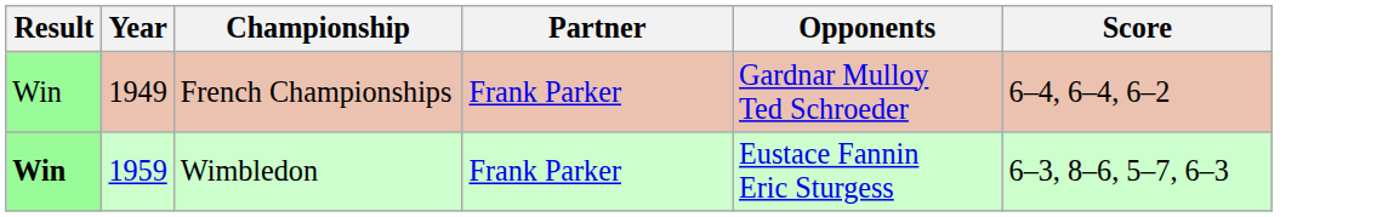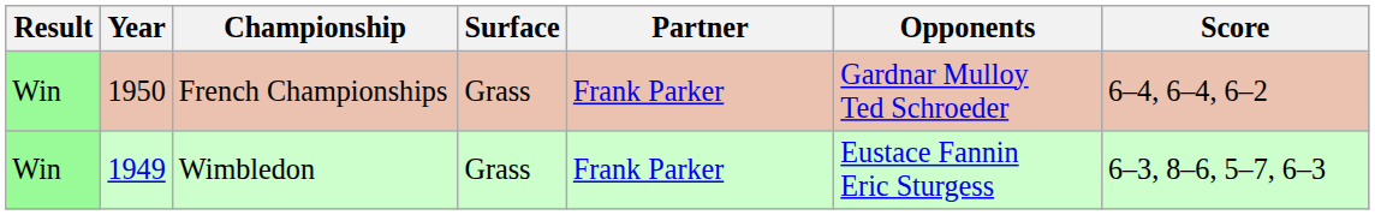 <table class="sortable wikitable">
 <tr>
 <th style="width:45px">Result</th>
 <th style="width:30px">Year</th>
 <th style="width:150px">Championship</th>
+<th style="width:50px">Surface</th>
 <th style="width:140px">Partner</th>
 <th style="width:140px">Opponents</th>
 <th style="width:140px" class="unsortable">Score</th>
 </tr>
 <tr style="background:#ebc2af;">
 <td style="background:#98fb98;">Win</td>
-<td>1949</td>
+<td>1950</td>
 <td>French  Championships</td>
+<td>Grass</td>
 <td> <a href='#'>Frank Parker</a></td>
 <td> <a href='#'>Gardnar Mulloy</a> <br>  <a href='#'>Ted Schroeder</a></td>
 <td>6–4, 6–4, 6–2</td>
 </tr>
 <tr style="background:#ccffcc;">
-<td style="background:#98fb98;"><strong>Win</strong></td>
-<td><a href='#'>1959</a></td>
+<td style="background:#98fb98;">Win</td>
+<td><a href='#'>1949</a></td>
 <td>Wimbledon</td>
+<td>Grass</td>
 <td> <a href='#'>Frank Parker</a></td>
 <td> <a href='#'>Eustace Fannin</a> <br>  <a href='#'>Eric Sturgess</a></td>
 <td>6–3, 8–6, 5–7, 6–3</td>
 </tr>
 </table>
